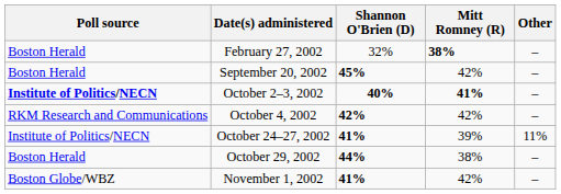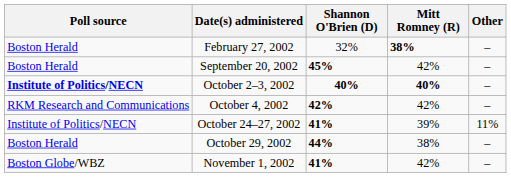 <table class="wikitable">
 <tr>
 <th>Poll source</th>
 <th>Date(s) administered</th>
 <th style="width:100px;">Shannon<br>O'Brien (D)</th>
 <th style="width:100px;">Mitt<br>Romney (R)</th>
 <th>Other</th>
 </tr>
 <tr>
 <td><a href='#'>Boston Herald</a></td>
 <td align="center">February 27, 2002</td>
 <td align="center">32%</td>
 <td><strong>38%</strong></td>
 <td align="center">–</td>
 </tr>
 <tr>
 <td><a href='#'>Boston Herald</a></td>
 <td align="center">September 20, 2002</td>
 <td><strong>45%</strong></td>
 <td align="center">42%</td>
 <td align="center">–</td>
 </tr>
 <tr>
 <td><strong><a href='#'>Institute of Politics</a>/<a href='#'>NECN</a></strong></td>
 <td align="center">October 2–3, 2002</td>
 <td align="center"><strong>40%</strong></td>
-<td align="center"><strong>41%</strong></td>
+<td align="center"><strong>40%</strong></td>
 <td align="center">–</td>
 </tr>
 <tr>
 <td><a href='#'>RKM Research and Communications</a></td>
 <td align="center">October 4, 2002</td>
 <td><strong>42%</strong></td>
 <td align="center">42%</td>
 <td align="center">–</td>
 </tr>
 <tr>
 <td><a href='#'>Institute of Politics</a>/<a href='#'>NECN</a></td>
 <td align="center">October 24–27, 2002</td>
 <td><strong>41%</strong></td>
 <td align="center">39%</td>
 <td align="center">11%</td>
 </tr>
 <tr>
 <td><a href='#'>Boston Herald</a></td>
 <td align="center">October 29, 2002</td>
 <td><strong>44%</strong></td>
 <td align="center">38%</td>
 <td align="center">–</td>
 </tr>
 <tr>
 <td><a href='#'>Boston Globe</a>/WBZ</td>
 <td align="center">November 1, 2002</td>
 <td><strong>41%</strong></td>
 <td align="center">42%</td>
 <td align="center">–</td>
 </tr>
 </table>
